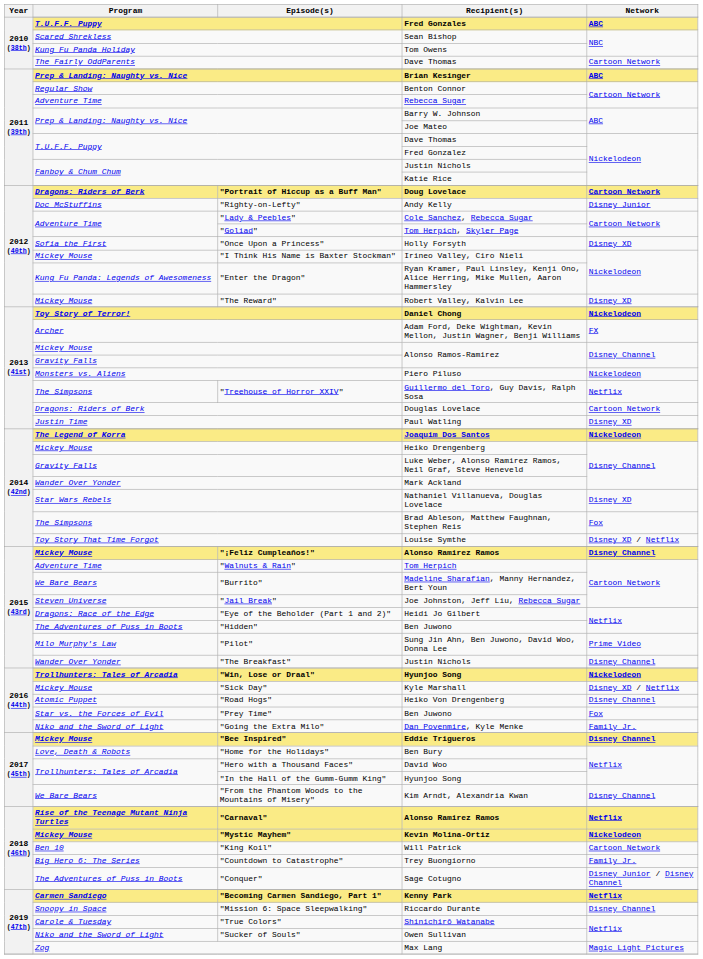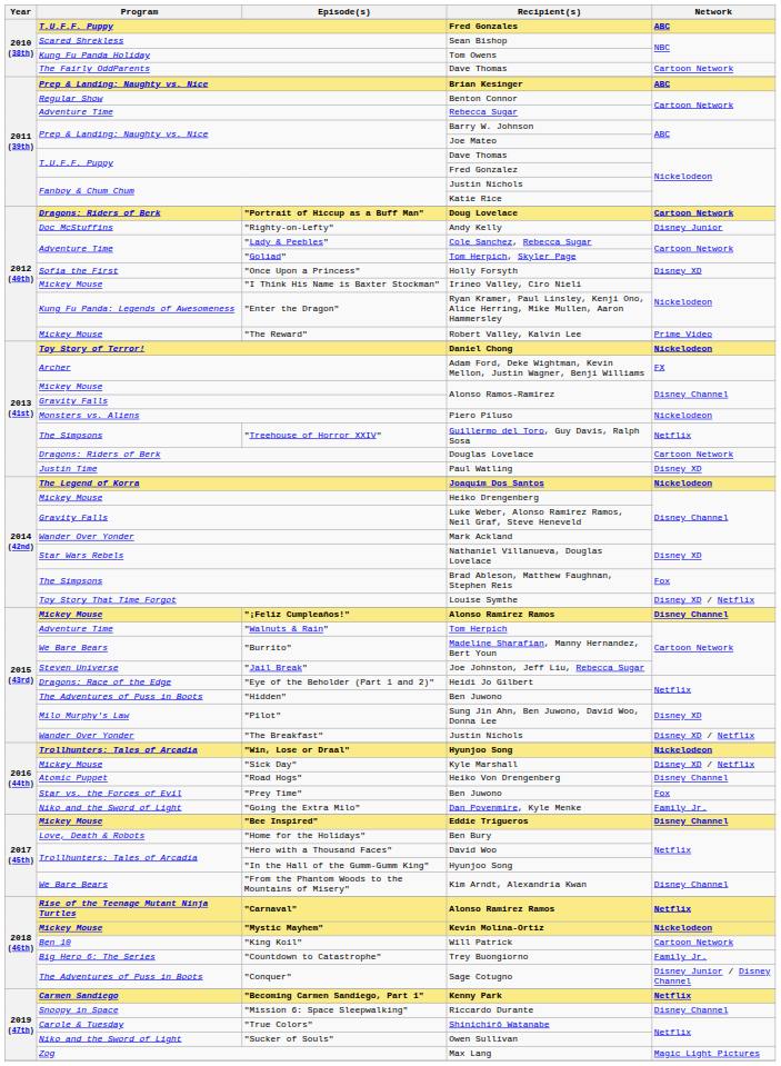 <table class="wikitable" style="width:90%;">
 <tr>
 <th style="width:3%;">Year</th>
 <th style="width:25%;">Program</th>
 <th style="width:25%;">Episode(s)</th>
 <th style="width:25%;">Recipient(s)</th>
 <th style="width:15%;">Network</th>
 </tr>
 <tr>
 <th rowspan="5" style="text-align:center;">2010 <br><small>(<a href='#'>38th</a>)</small><br></th>
 </tr>
 <tr style="background:#FAEB86;">
 <td colspan="2"><strong><em><a href='#'>T.U.F.F. Puppy</a></em></strong></td>
 <td><strong>Fred Gonzales</strong></td>
 <td><strong><a href='#'>ABC</a></strong></td>
 </tr>
 <tr>
 <td colspan="2"><em><a href='#'>Scared Shrekless</a></em></td>
 <td>Sean Bishop</td>
 <td rowspan="2"><a href='#'>NBC</a></td>
 </tr>
 <tr>
 <td colspan="2"><em><a href='#'>Kung Fu Panda Holiday</a></em></td>
 <td>Tom Owens</td>
 </tr>
 <tr>
 <td colspan="2"><em><a href='#'>The Fairly OddParents</a></em></td>
 <td>Dave Thomas</td>
 <td><a href='#'>Cartoon Network</a></td>
 </tr>
 <tr>
 <th rowspan="10" style="text-align:center;">2011 <br><small>(<a href='#'>39th</a>)</small><br></th>
 </tr>
 <tr style="background:#FAEB86;">
 <td colspan="2"><strong><em><a href='#'>Prep & Landing: Naughty vs. Nice</a></em></strong></td>
 <td><strong>Brian Kesinger</strong></td>
 <td><strong><a href='#'>ABC</a></strong></td>
 </tr>
 <tr>
 <td colspan="2"><em><a href='#'>Regular Show</a></em></td>
 <td>Benton Connor</td>
 <td rowspan="2"><a href='#'>Cartoon Network</a></td>
 </tr>
 <tr>
 <td colspan="2"><em><a href='#'>Adventure Time</a></em></td>
 <td><a href='#'>Rebecca Sugar</a></td>
 </tr>
 <tr>
 <td rowspan="2" colspan="2"><em><a href='#'>Prep & Landing: Naughty vs. Nice</a></em></td>
 <td>Barry W. Johnson</td>
 <td rowspan="2"><a href='#'>ABC</a></td>
 </tr>
 <tr>
 <td>Joe Mateo</td>
 </tr>
 <tr>
 <td rowspan="2" colspan="2"><em><a href='#'>T.U.F.F. Puppy</a></em></td>
 <td>Dave Thomas</td>
 <td rowspan="4"><a href='#'>Nickelodeon</a></td>
 </tr>
 <tr>
 <td>Fred Gonzalez</td>
 </tr>
 <tr>
 <td rowspan="2" colspan="2"><em><a href='#'>Fanboy & Chum Chum</a></em></td>
 <td>Justin Nichols</td>
 </tr>
 <tr>
 <td>Katie Rice</td>
 </tr>
 <tr>
 <th rowspan="9" style="text-align:center;">2012 <br><small>(<a href='#'>40th</a>)</small><br></th>
 </tr>
 <tr style="background:#FAEB86;">
 <td><strong><em><a href='#'>Dragons: Riders of Berk</a></em></strong></td>
 <td><strong>"Portrait of Hiccup as a Buff Man"</strong></td>
 <td><strong>Doug Lovelace</strong></td>
 <td><strong><a href='#'>Cartoon Network</a></strong></td>
 </tr>
 <tr>
 <td><em><a href='#'>Doc McStuffins</a></em></td>
 <td>"Righty-on-Lefty"</td>
 <td>Andy Kelly</td>
 <td><a href='#'>Disney Junior</a></td>
 </tr>
 <tr>
 <td rowspan="2"><em><a href='#'>Adventure Time</a></em></td>
 <td>"<a href='#'>Lady & Peebles</a>"</td>
 <td><a href='#'>Cole Sanchez</a>, <a href='#'>Rebecca Sugar</a></td>
 <td rowspan="2"><a href='#'>Cartoon Network</a></td>
 </tr>
 <tr>
 <td>"<a href='#'>Goliad</a>"</td>
 <td><a href='#'>Tom Herpich</a>, <a href='#'>Skyler Page</a></td>
 </tr>
 <tr>
 <td><em><a href='#'>Sofia the First</a></em></td>
 <td>"Once Upon a Princess"</td>
 <td>Holly Forsyth</td>
 <td><a href='#'>Disney XD</a></td>
 </tr>
 <tr>
 <td><em><a href='#'>Mickey Mouse</a></em></td>
 <td>"I Think His Name is Baxter Stockman"</td>
 <td>Irineo Valley, Ciro Nieli</td>
 <td rowspan="2"><a href='#'>Nickelodeon</a></td>
 </tr>
 <tr>
 <td><em><a href='#'>Kung Fu Panda: Legends of Awesomeness</a></em></td>
 <td>"Enter the Dragon"</td>
 <td>Ryan Kramer, Paul Linsley, Kenji Ono, Alice Herring, Mike Mullen, Aaron Hammersley</td>
 </tr>
 <tr>
 <td><em><a href='#'>Mickey Mouse</a></em></td>
 <td>"The Reward"</td>
 <td>Robert Valley, Kalvin Lee</td>
-<td><a href='#'>Disney XD</a></td>
+<td><a href='#'>Prime Video</a></td>
 </tr>
 <tr>
 <th rowspan="9" style="text-align:center;">2013 <br><small>(<a href='#'>41st</a>)</small><br></th>
 </tr>
 <tr style="background:#FAEB86;">
 <td colspan="2"><strong><em><a href='#'>Toy Story of Terror!</a></em></strong></td>
 <td><strong>Daniel Chong</strong></td>
 <td><strong><a href='#'>Nickelodeon</a></strong></td>
 </tr>
 <tr>
 <td colspan="2"><em><a href='#'>Archer</a></em></td>
 <td>Adam Ford, Deke Wightman, Kevin Mellon, Justin Wagner, Benji Williams</td>
 <td><a href='#'>FX</a></td>
 </tr>
 <tr>
 <td colspan="2"><em><a href='#'>Mickey Mouse</a></em></td>
 <td rowspan="2">Alonso Ramos-Ramirez</td>
 <td rowspan="2"><a href='#'>Disney Channel</a></td>
 </tr>
 <tr>
 <td colspan="2"><em><a href='#'>Gravity Falls</a></em></td>
 </tr>
 <tr>
 <td colspan="2"><em><a href='#'>Monsters vs. Aliens</a></em></td>
 <td>Piero Piluso</td>
 <td><a href='#'>Nickelodeon</a></td>
 </tr>
 <tr>
 <td><em><a href='#'>The Simpsons</a></em></td>
 <td>"<a href='#'>Treehouse of Horror XXIV</a>"</td>
 <td><a href='#'>Guillermo del Toro</a>, Guy Davis, Ralph Sosa</td>
 <td><a href='#'>Netflix</a></td>
 </tr>
 <tr>
 <td colspan="2"><em><a href='#'>Dragons: Riders of Berk</a></em></td>
 <td>Douglas Lovelace</td>
 <td><a href='#'>Cartoon Network</a></td>
 </tr>
 <tr>
 <td colspan="2"><em><a href='#'>Justin Time</a></em></td>
 <td>Paul Watling</td>
 <td><a href='#'>Disney XD</a></td>
 </tr>
 <tr>
 <th rowspan="8" style="text-align:center;">2014 <br><small>(<a href='#'>42nd</a>)</small><br></th>
 </tr>
 <tr style="background:#FAEB86;">
 <td colspan="2"><strong><em><a href='#'>The Legend of Korra</a></em></strong></td>
 <td><strong><a href='#'>Joaquim Dos Santos</a></strong></td>
 <td><strong><a href='#'>Nickelodeon</a></strong></td>
 </tr>
 <tr>
 <td colspan="2"><em><a href='#'>Mickey Mouse</a></em></td>
 <td>Heiko Drengenberg</td>
 <td rowspan="3"><a href='#'>Disney Channel</a></td>
 </tr>
 <tr>
 <td colspan="2"><em><a href='#'>Gravity Falls</a></em></td>
 <td>Luke Weber, Alonso Ramirez Ramos, Neil Graf, Steve Heneveld</td>
 </tr>
 <tr>
 <td colspan="2"><em><a href='#'>Wander Over Yonder</a></em></td>
 <td>Mark Ackland</td>
 </tr>
 <tr>
 <td colspan="2"><em><a href='#'>Star Wars Rebels</a></em></td>
 <td>Nathaniel Villanueva, Douglas Lovelace</td>
 <td><a href='#'>Disney XD</a></td>
 </tr>
 <tr>
 <td colspan="2"><em><a href='#'>The Simpsons</a></em></td>
 <td>Brad Ableson, Matthew Faughnan, Stephen Reis</td>
 <td><a href='#'>Fox</a></td>
 </tr>
 <tr>
 <td colspan="2"><em><a href='#'>Toy Story That Time Forgot</a></em></td>
 <td>Louise Symthe</td>
 <td><a href='#'>Disney XD</a> / <a href='#'>Netflix</a></td>
 </tr>
 <tr>
 <th rowspan="9" style="text-align:center;">2015 <br><small>(<a href='#'>43rd</a>)</small><br></th>
 </tr>
 <tr style="background:#FAEB86;">
 <td><strong><em><a href='#'>Mickey Mouse</a></em></strong></td>
 <td><strong>"¡Feliz Cumpleaños!"</strong></td>
 <td><strong>Alonso Ramirez Ramos</strong></td>
 <td><strong><a href='#'>Disney Channel</a></strong></td>
 </tr>
 <tr>
 <td><em><a href='#'>Adventure Time</a></em></td>
 <td>"<a href='#'>Walnuts & Rain</a>"</td>
 <td><a href='#'>Tom Herpich</a></td>
 <td rowspan="3"><a href='#'>Cartoon Network</a></td>
 </tr>
 <tr>
 <td><em><a href='#'>We Bare Bears</a></em></td>
 <td>"Burrito"</td>
 <td><a href='#'>Madeline Sharafian</a>, Manny Hernandez, Bert Youn</td>
 </tr>
 <tr>
 <td><em><a href='#'>Steven Universe</a></em></td>
 <td>"<a href='#'>Jail Break</a>"</td>
 <td>Joe Johnston, Jeff Liu, <a href='#'>Rebecca Sugar</a></td>
 </tr>
 <tr>
 <td><em><a href='#'>Dragons: Race of the Edge</a></em></td>
 <td>"Eye of the Beholder (Part 1 and 2)"</td>
 <td>Heidi Jo Gilbert</td>
 <td rowspan="2"><a href='#'>Netflix</a></td>
 </tr>
 <tr>
 <td><em><a href='#'>The Adventures of Puss in Boots</a></em></td>
 <td>"Hidden"</td>
 <td>Ben Juwono</td>
 </tr>
 <tr>
 <td><em><a href='#'>Milo Murphy's Law</a></em></td>
 <td>"Pilot"</td>
 <td>Sung Jin Ahn, Ben Juwono, David Woo, Donna Lee</td>
-<td><a href='#'>Prime Video</a></td>
+<td><a href='#'>Disney XD</a></td>
 </tr>
 <tr>
 <td><em><a href='#'>Wander Over Yonder</a></em></td>
 <td>"The Breakfast"</td>
 <td>Justin Nichols</td>
-<td><a href='#'>Disney Channel</a></td>
+<td><a href='#'>Disney XD</a> / <a href='#'>Netflix</a></td>
 </tr>
 <tr>
 <th rowspan="6" style="text-align:center;">2016 <br><small>(<a href='#'>44th</a>)</small><br></th>
 </tr>
 <tr style="background:#FAEB86;">
 <td><strong><em><a href='#'>Trollhunters: Tales of Arcadia</a></em></strong></td>
 <td><strong>"Win, Lose or Draal"</strong></td>
 <td><strong>Hyunjoo Song</strong></td>
 <td><strong><a href='#'>Nickelodeon</a></strong></td>
 </tr>
 <tr>
 <td><em><a href='#'>Mickey Mouse</a></em></td>
 <td>"Sick Day"</td>
 <td>Kyle Marshall</td>
 <td><a href='#'>Disney XD</a> / <a href='#'>Netflix</a></td>
 </tr>
 <tr>
 <td><em><a href='#'>Atomic Puppet</a></em></td>
 <td>"Road Hogs"</td>
 <td>Heiko Von Drengenberg</td>
 <td><a href='#'>Disney Channel</a></td>
 </tr>
 <tr>
 <td><em><a href='#'>Star vs. the Forces of Evil</a></em></td>
 <td>"Prey Time"</td>
 <td>Ben Juwono</td>
 <td><a href='#'>Fox</a></td>
 </tr>
 <tr>
 <td><em><a href='#'>Niko and the Sword of Light</a></em></td>
 <td>"Going the Extra Milo"</td>
 <td><a href='#'>Dan Povenmire</a>, Kyle Menke</td>
 <td><a href='#'>Family Jr.</a></td>
 </tr>
 <tr>
 <th rowspan="6" style="text-align:center;">2017 <br><small>(<a href='#'>45th</a>)</small><br></th>
 </tr>
 <tr style="background:#FAEB86;">
 <td><strong><em><a href='#'>Mickey Mouse</a></em></strong></td>
 <td><strong>"Bee Inspired"</strong></td>
 <td><strong>Eddie Trigueros</strong></td>
 <td><strong><a href='#'>Disney Channel</a></strong></td>
 </tr>
 <tr>
 <td><em><a href='#'>Love, Death & Robots</a></em></td>
 <td>"Home for the Holidays"</td>
 <td>Ben Bury</td>
 <td rowspan="3"><a href='#'>Netflix</a></td>
 </tr>
 <tr>
 <td rowspan="2"><em><a href='#'>Trollhunters: Tales of Arcadia</a></em></td>
 <td>"Hero with a Thousand Faces"</td>
 <td>David Woo</td>
 </tr>
 <tr>
 <td>"In the Hall of the Gumm-Gumm King"</td>
 <td>Hyunjoo Song</td>
 </tr>
 <tr>
 <td><em><a href='#'>We Bare Bears</a></em></td>
 <td>"From the Phantom Woods to the Mountains of Misery"</td>
 <td>Kim Arndt, Alexandria Kwan</td>
 <td><a href='#'>Disney Channel</a></td>
 </tr>
 <tr>
 <th rowspan="6" style="text-align:center;">2018 <br><small>(<a href='#'>46th</a>)</small><br></th>
 </tr>
 <tr style="background:#FAEB86;">
 <td><strong><em><a href='#'>Rise of the Teenage Mutant Ninja Turtles</a></em></strong></td>
 <td><strong>"Carnaval"</strong></td>
 <td><strong>Alonso Ramirez Ramos</strong></td>
 <td><strong><a href='#'>Netflix</a></strong></td>
 </tr>
 <tr style="background:#FAEB86;">
 <td><strong><em><a href='#'>Mickey Mouse</a></em></strong></td>
 <td><strong>"Mystic Mayhem"</strong></td>
 <td><strong>Kevin Molina-Ortiz</strong></td>
 <td><strong><a href='#'>Nickelodeon</a></strong></td>
 </tr>
 <tr>
 <td><em><a href='#'>Ben 10</a></em></td>
 <td>"King Koil"</td>
 <td>Will Patrick</td>
 <td><a href='#'>Cartoon Network</a></td>
 </tr>
 <tr>
 <td><em><a href='#'>Big Hero 6: The Series</a></em></td>
 <td>"Countdown to Catastrophe"</td>
 <td>Trey Buongiorno</td>
 <td><a href='#'>Family Jr.</a></td>
 </tr>
 <tr>
 <td><em><a href='#'>The Adventures of Puss in Boots</a></em></td>
 <td>"Conquer"</td>
 <td>Sage Cotugno</td>
 <td><a href='#'>Disney Junior</a> / <a href='#'>Disney Channel</a></td>
 </tr>
 <tr>
 <th rowspan="6" style="text-align:center;">2019 <br><small>(<a href='#'>47th</a>)</small><br></th>
 </tr>
 <tr style="background:#FAEB86;">
 <td><strong><em><a href='#'>Carmen Sandiego</a></em></strong></td>
 <td><strong>"Becoming Carmen Sandiego, Part 1"</strong></td>
 <td><strong>Kenny Park</strong></td>
 <td><strong><a href='#'>Netflix</a></strong></td>
 </tr>
 <tr>
 <td><em><a href='#'>Snoopy in Space</a></em></td>
 <td>"Mission 6: Space Sleepwalking"</td>
 <td>Riccardo Durante</td>
 <td><a href='#'>Disney Channel</a></td>
 </tr>
 <tr>
 <td><em><a href='#'>Carole & Tuesday</a></em></td>
 <td>"True Colors"</td>
 <td><a href='#'>Shinichirō Watanabe</a></td>
 <td rowspan="2"><a href='#'>Netflix</a></td>
 </tr>
 <tr>
 <td><em><a href='#'>Niko and the Sword of Light</a></em></td>
 <td>"Sucker of Souls"</td>
 <td>Owen Sullivan</td>
 </tr>
 <tr>
 <td colspan="2"><em><a href='#'>Zog</a></em></td>
 <td>Max Lang</td>
 <td><a href='#'>Magic Light Pictures</a></td>
 </tr>
 <tr>
 </tr>
 </table>
